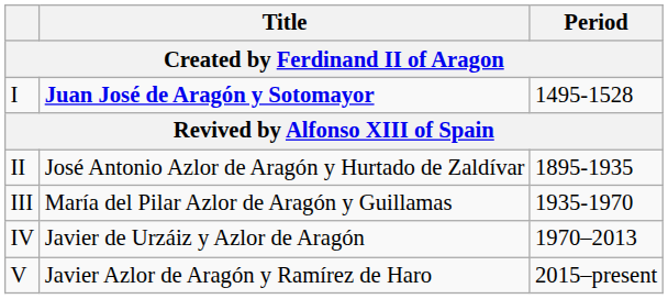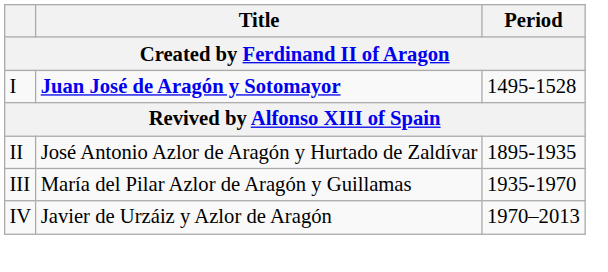 <table class="wikitable">
 <tr>
 <th></th>
 <th>Title</th>
 <th>Period</th>
 </tr>
 <tr bgcolor="#dddddd" |>
 <th colspan="3">Created by <a href='#'>Ferdinand II of Aragon</a></th>
 </tr>
 <tr>
 <td>I</td>
 <td><strong><a href='#'>Juan José de Aragón y Sotomayor</a></strong></td>
 <td>1495-1528</td>
 </tr>
 <tr>
 <th colspan="3">Revived by <a href='#'>Alfonso XIII of Spain</a></th>
 </tr>
 <tr>
 <td>II</td>
 <td>José Antonio Azlor de Aragón y Hurtado de Zaldívar</td>
 <td>1895-1935</td>
 </tr>
 <tr>
 <td>III</td>
 <td>María del Pilar Azlor de Aragón y Guillamas</td>
 <td>1935-1970</td>
 </tr>
 <tr>
 <td>IV</td>
 <td>Javier de Urzáiz y Azlor de Aragón</td>
 <td>1970–2013</td>
 </tr>
-<tr>
-<td>V</td>
-<td>Javier Azlor de Aragón y Ramírez de Haro</td>
-<td>2015–present</td>
-</tr>
 </table>
